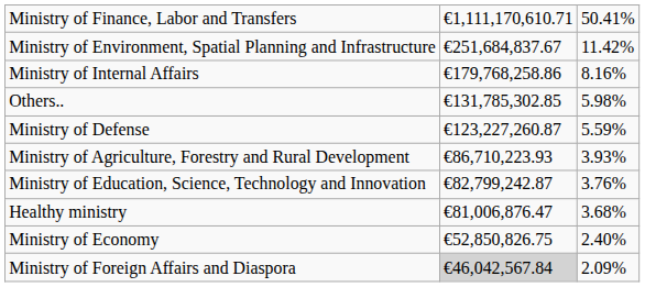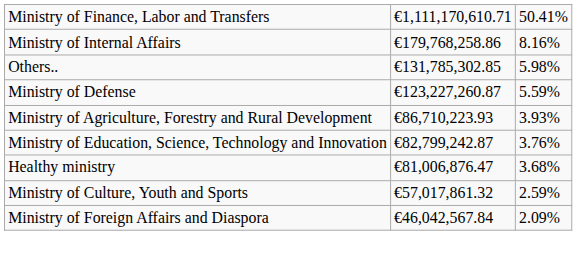 <table class="wikitable">
 <tr>
 <td>Ministry of Finance, Labor and Transfers</td>
 <td>€1,111,170,610.71</td>
 <td>50.41%</td>
-</tr>
-<tr>
-<td>Ministry of Environment, Spatial Planning and Infrastructure</td>
-<td>€251,684,837.67</td>
-<td>11.42%</td>
 </tr>
 <tr>
 <td>Ministry of Internal Affairs</td>
 <td>€179,768,258.86</td>
 <td>8.16%</td>
 </tr>
 <tr>
 <td>Others..</td>
 <td>€131,785,302.85</td>
 <td>5.98%</td>
 </tr>
 <tr>
 <td>Ministry of Defense</td>
 <td>€123,227,260.87</td>
 <td>5.59%</td>
 </tr>
 <tr>
 <td>Ministry of Agriculture, Forestry and Rural Development</td>
 <td>€86,710,223.93</td>
 <td>3.93%</td>
 </tr>
 <tr>
 <td>Ministry of Education, Science, Technology and Innovation</td>
 <td>€82,799,242.87</td>
 <td>3.76%</td>
 </tr>
 <tr>
 <td>Healthy ministry</td>
 <td>€81,006,876.47</td>
 <td>3.68%</td>
 </tr>
 <tr>
-<td>Ministry of Economy</td>
-<td>€52,850,826.75</td>
-<td>2.40%</td>
+<td>Ministry of Culture, Youth and Sports</td>
+<td>€57,017,861.32</td>
+<td>2.59%</td>
 </tr>
 <tr>
 <td>Ministry of Foreign Affairs and Diaspora</td>
-<td style="background: lightgrey;">€46,042,567.84</td>
+<td>€46,042,567.84</td>
 <td>2.09%</td>
 </tr>
 </table>
